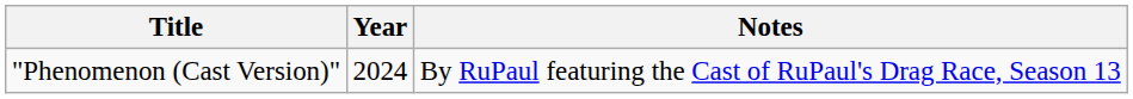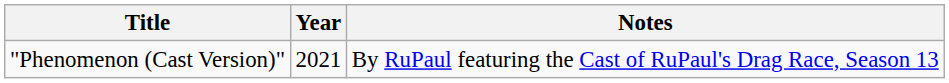 <table class="wikitable plainrowheaders">
 <tr>
 <th scope="col">Title</th>
 <th scope="col">Year</th>
 <th scope="col">Notes</th>
 </tr>
 <tr>
 <td>"Phenomenon (Cast Version)"</td>
-<td>2024</td>
+<td>2021</td>
 <td>By <a href='#'>RuPaul</a> featuring the <a href='#'>Cast of RuPaul's Drag Race, Season 13</a></td>
 </tr>
 </table>
